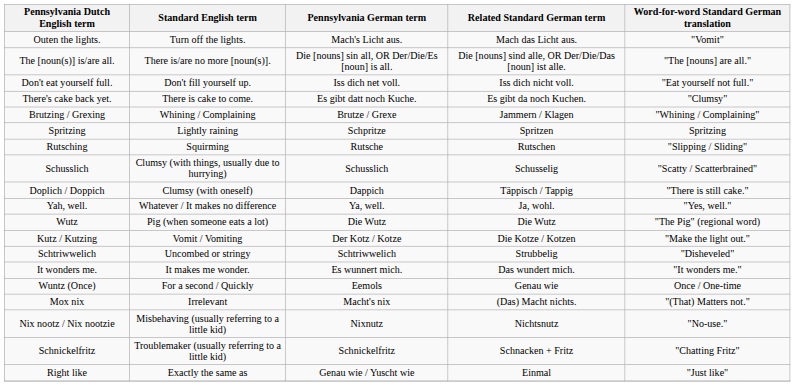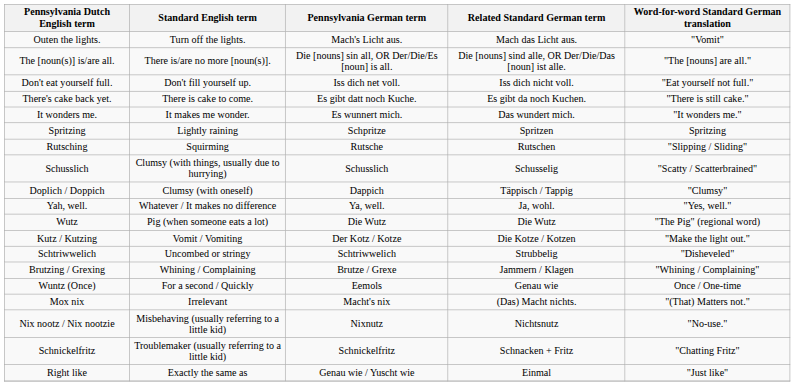 <table class="wikitable" style="text-align:center">
 <tr>
 <th>Pennsylvania Dutch English term</th>
 <th>Standard English term</th>
 <th>Pennsylvania German term</th>
 <th>Related Standard German term</th>
 <th>Word-for-word Standard German translation</th>
 </tr>
 <tr>
 <td>Outen the lights.</td>
 <td>Turn off the lights.</td>
 <td>Mach's Licht aus.</td>
 <td>Mach das Licht aus.</td>
 <td>"Vomit"</td>
 </tr>
 <tr>
 <td>The [noun(s)] is/are all. <br></td>
 <td>There is/are no more [noun(s)].</td>
 <td>Die [nouns] sin all, OR Der/Die/Es [noun] is all.</td>
 <td>Die [nouns] sind alle, OR Der/Die/Das [noun] ist alle.</td>
 <td>"The [nouns] are all."</td>
 </tr>
 <tr>
 <td>Don't eat yourself full.</td>
 <td>Don't fill yourself up.</td>
 <td>Iss dich net voll.</td>
 <td>Iss dich nicht voll.</td>
 <td>"Eat yourself not full."</td>
 </tr>
 <tr>
 <td>There's cake back yet.</td>
 <td>There is cake to come.</td>
 <td>Es gibt datt noch Kuche.</td>
 <td>Es gibt da noch Kuchen.</td>
-<td>"Clumsy"</td>
+<td>"There is still cake."</td>
 </tr>
 <tr>
-<td>Brutzing / Grexing</td>
-<td>Whining / Complaining</td>
-<td>Brutze / Grexe</td>
-<td>Jammern / Klagen</td>
-<td>"Whining / Complaining"</td>
+<td>It wonders me.</td>
+<td>It makes me wonder.</td>
+<td>Es wunnert mich.</td>
+<td>Das wundert mich.</td>
+<td>"It wonders me."</td>
 </tr>
 <tr>
 <td>Spritzing</td>
 <td>Lightly raining</td>
 <td>Schpritze</td>
 <td>Spritzen</td>
 <td>Spritzing</td>
 </tr>
 <tr>
 <td>Rutsching</td>
 <td>Squirming</td>
 <td>Rutsche</td>
 <td>Rutschen</td>
 <td>"Slipping / Sliding"</td>
 </tr>
 <tr>
 <td>Schusslich</td>
 <td>Clumsy (with things, usually due to hurrying)</td>
 <td>Schusslich</td>
 <td>Schusselig</td>
 <td>"Scatty / Scatterbrained"</td>
 </tr>
 <tr>
 <td>Doplich / Doppich</td>
 <td>Clumsy (with oneself)</td>
 <td>Dappich</td>
 <td>Täppisch / Tappig</td>
-<td>"There is still cake."</td>
+<td>"Clumsy"</td>
 </tr>
 <tr>
 <td>Yah, well.</td>
 <td>Whatever / It makes no difference</td>
 <td>Ya, well.</td>
 <td>Ja, wohl.</td>
 <td>"Yes, well."</td>
 </tr>
 <tr>
 <td>Wutz</td>
 <td>Pig (when someone eats a lot)</td>
 <td>Die Wutz</td>
 <td>Die Wutz</td>
 <td>"The Pig" (regional word)</td>
 </tr>
 <tr>
 <td>Kutz / Kutzing</td>
 <td>Vomit / Vomiting</td>
 <td>Der Kotz / Kotze</td>
 <td>Die Kotze / Kotzen</td>
 <td>"Make the light out."</td>
 </tr>
 <tr>
 <td>Schtriwwelich</td>
 <td>Uncombed or stringy</td>
 <td>Schtriwwelich</td>
 <td>Strubbelig</td>
 <td>"Disheveled"</td>
 </tr>
 <tr>
-<td>It wonders me.</td>
-<td>It makes me wonder.</td>
-<td>Es wunnert mich.</td>
-<td>Das wundert mich.</td>
-<td>"It wonders me."</td>
+<td>Brutzing / Grexing</td>
+<td>Whining / Complaining</td>
+<td>Brutze / Grexe</td>
+<td>Jammern / Klagen</td>
+<td>"Whining / Complaining"</td>
 </tr>
 <tr>
 <td>Wuntz (Once)</td>
 <td>For a second / Quickly</td>
 <td>Eemols</td>
 <td>Genau wie</td>
 <td>Once / One-time</td>
 </tr>
 <tr>
 <td>Mox nix</td>
 <td>Irrelevant</td>
 <td>Macht's nix</td>
 <td>(Das) Macht nichts.</td>
 <td>"(That) Matters not."</td>
 </tr>
 <tr>
 <td>Nix nootz / Nix nootzie</td>
 <td>Misbehaving (usually referring to a little kid)</td>
 <td>Nixnutz</td>
 <td>Nichtsnutz</td>
 <td>"No-use."</td>
 </tr>
 <tr>
 <td>Schnickelfritz</td>
 <td>Troublemaker (usually referring to a little kid)</td>
 <td>Schnickelfritz</td>
 <td>Schnacken + Fritz</td>
 <td>"Chatting Fritz"</td>
 </tr>
 <tr>
 <td>Right like</td>
 <td>Exactly the same as</td>
 <td>Genau wie / Yuscht wie</td>
 <td>Einmal</td>
 <td>"Just like"</td>
 </tr>
 <tr>
 </tr>
 </table>
